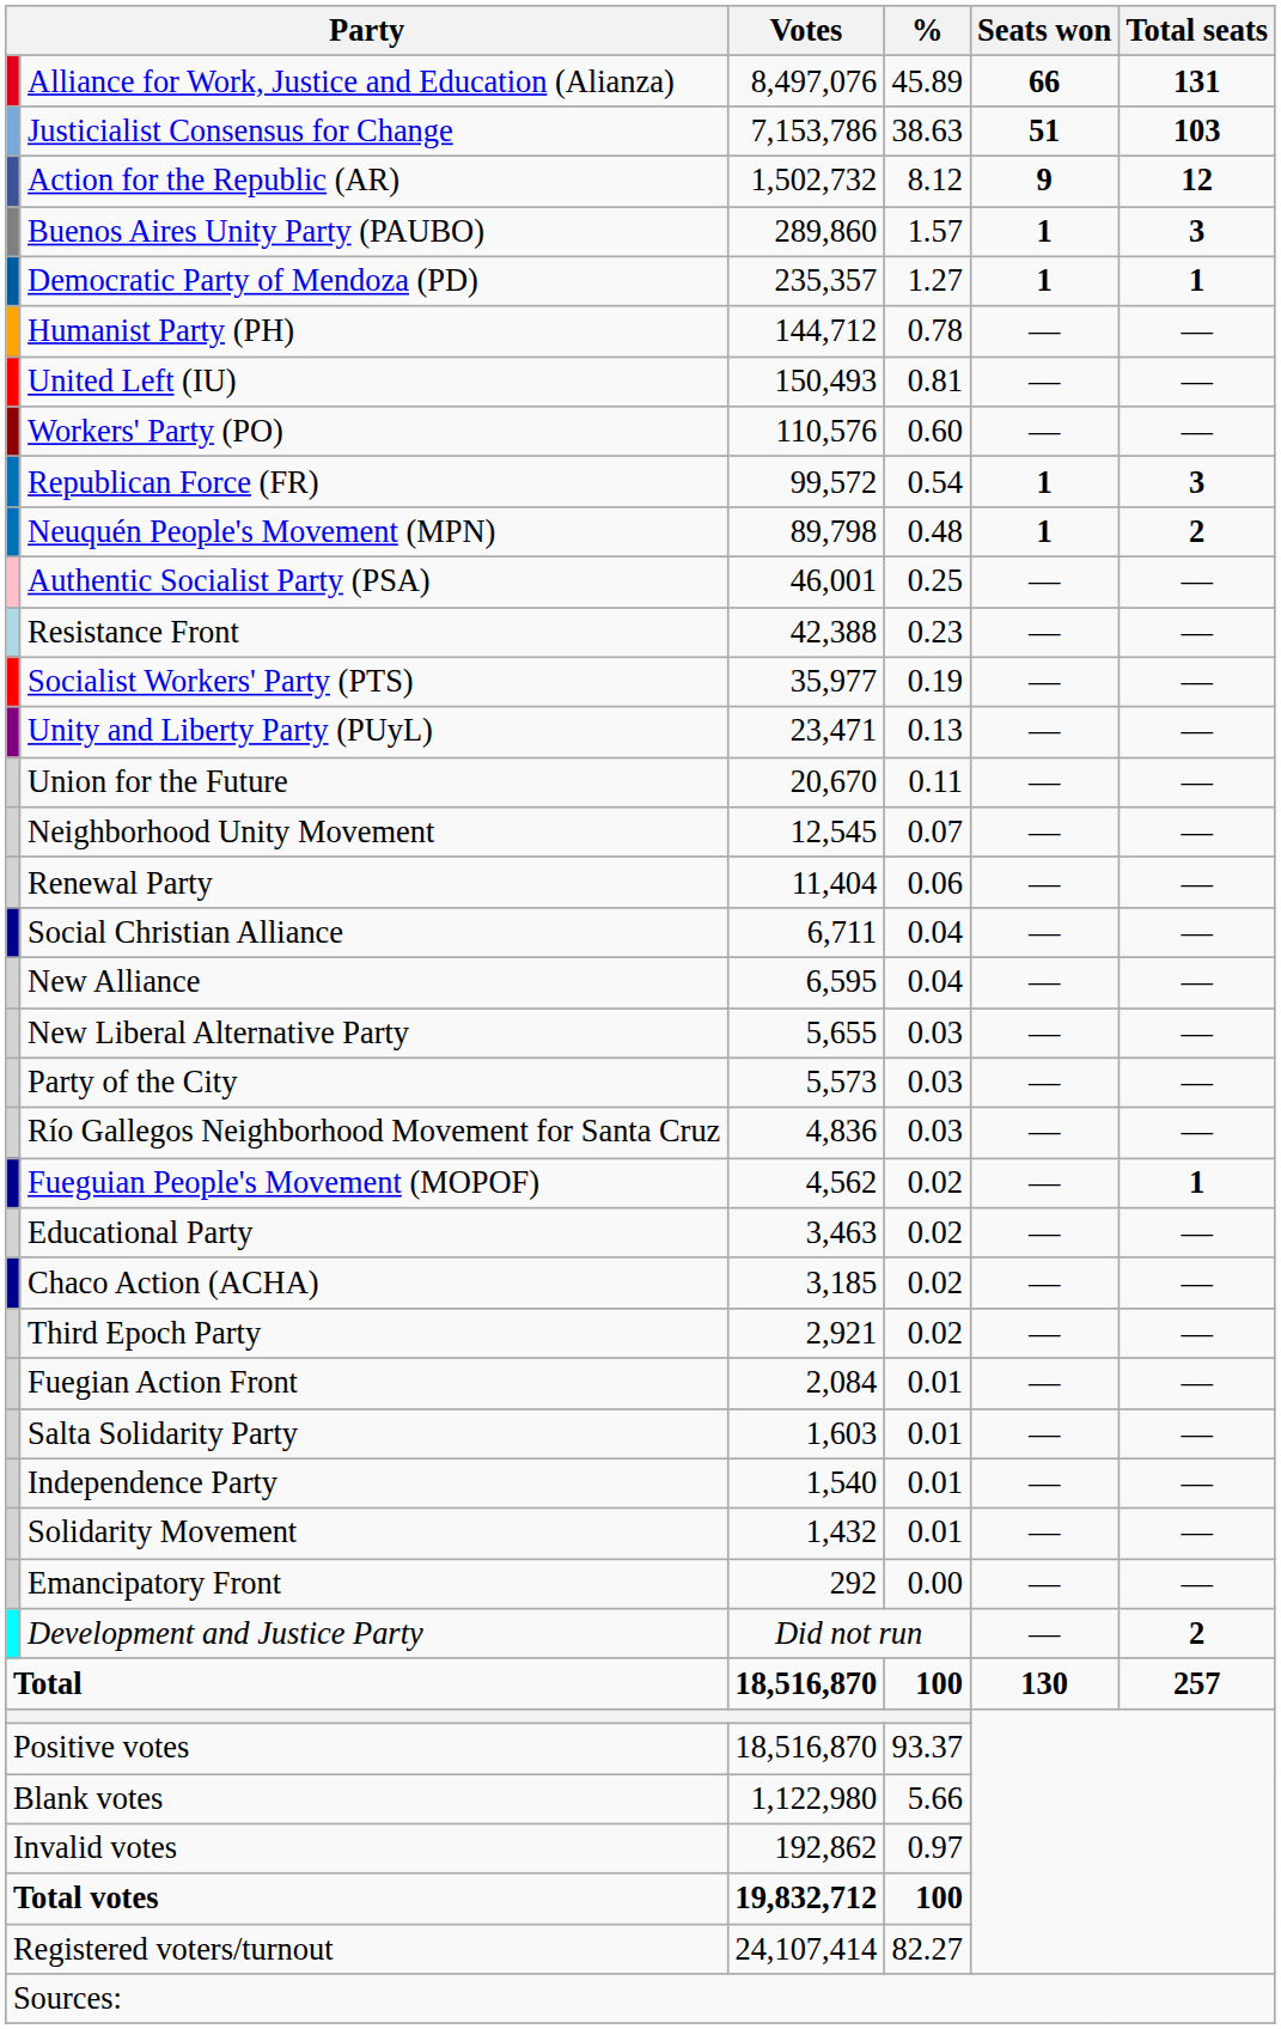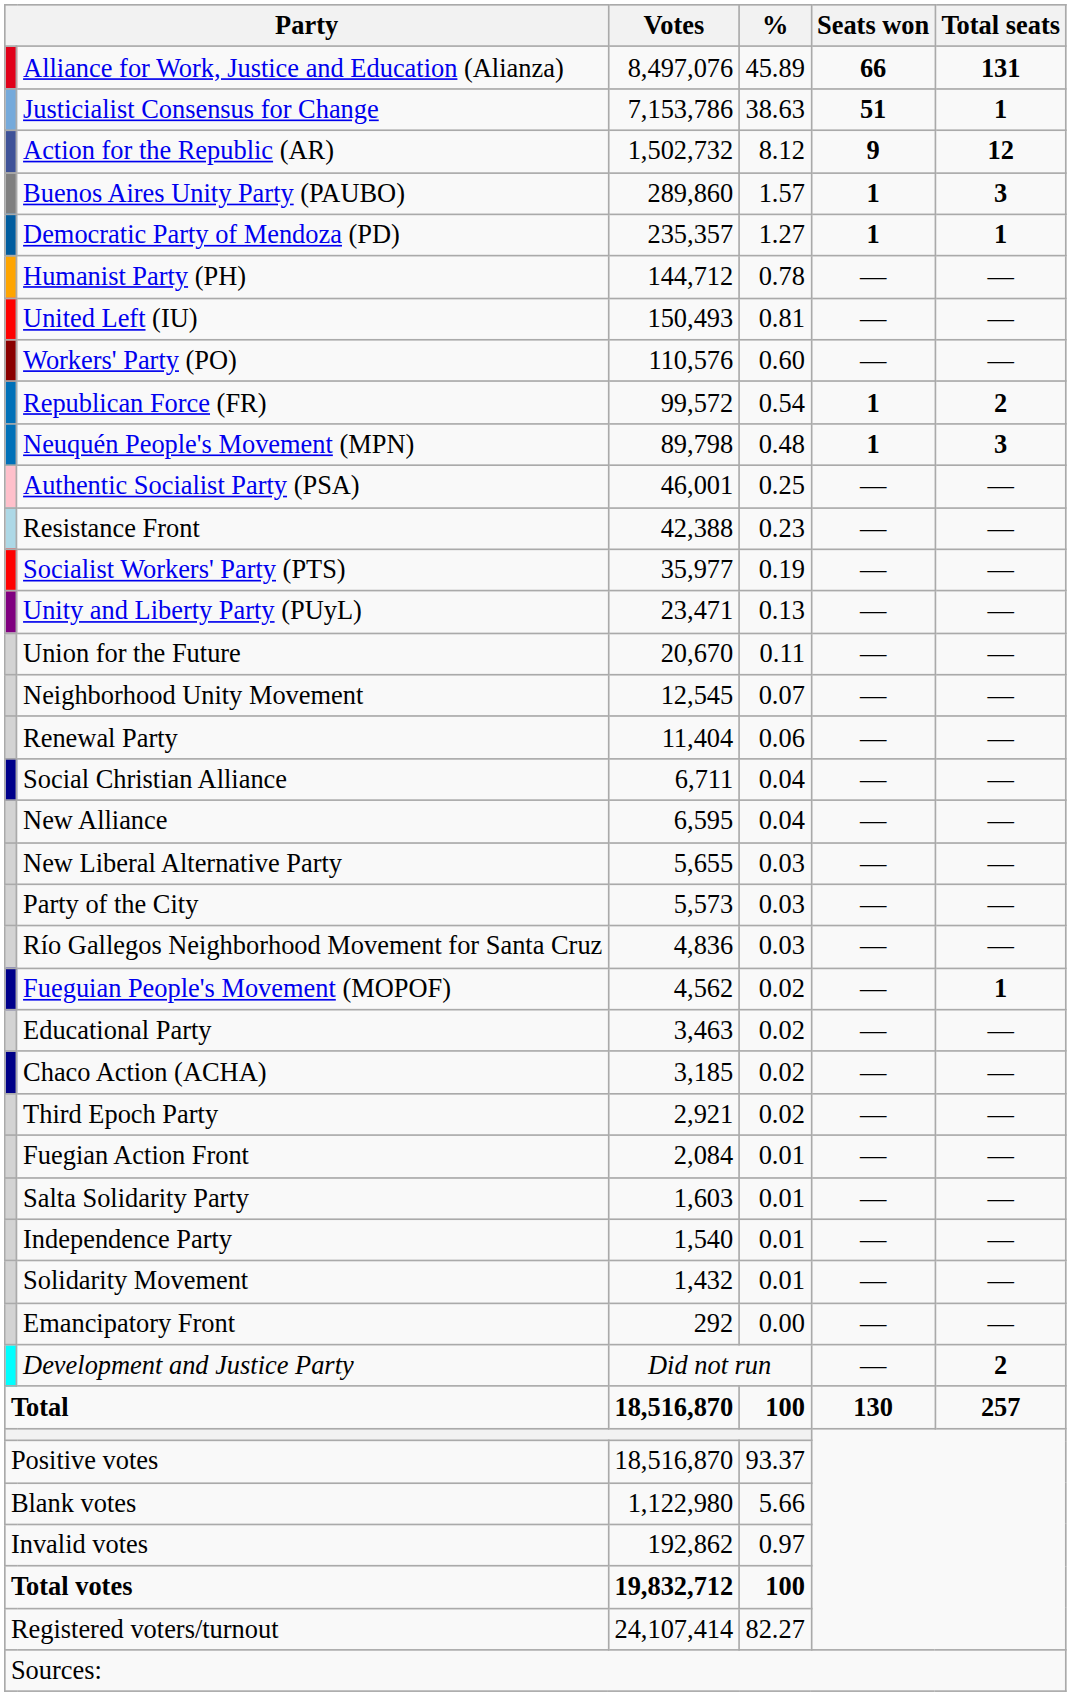 <table class="wikitable" style="text-align:right;">
 <tr>
 <th colspan=2>Party</th>
 <th>Votes</th>
 <th>%</th>
 <th>Seats won</th>
 <th>Total seats</th>
 </tr>
 <tr>
 <td bgcolor=#E10019></td>
 <td align=left><a href='#'>Alliance for Work, Justice and Education</a> (Alianza)</td>
 <td>8,497,076</td>
 <td>45.89</td>
 <td align=center><strong>66</strong></td>
 <td align=center><strong>131</strong></td>
 </tr>
 <tr>
 <td bgcolor=#75AADB></td>
 <td align=left><a href='#'>Justicialist Consensus for Change</a></td>
 <td>7,153,786</td>
 <td>38.63</td>
 <td align=center><strong>51</strong></td>
-<td align=center><strong>103</strong></td>
+<td align=center><strong>1</strong></td>
 </tr>
 <tr>
 <td bgcolor=#3E5298></td>
 <td align=left><a href='#'>Action for the Republic</a> (AR)</td>
 <td>1,502,732</td>
 <td>8.12</td>
 <td align=center><strong>9</strong></td>
 <td align=center><strong>12</strong></td>
 </tr>
 <tr>
 <td bgcolor=grey></td>
 <td align=left><a href='#'>Buenos Aires Unity Party</a> (PAUBO)</td>
 <td>289,860</td>
 <td>1.57</td>
 <td align=center><strong>1</strong></td>
 <td align=center><strong>3</strong></td>
 </tr>
 <tr>
 <td bgcolor=#005C9E></td>
 <td align=left><a href='#'>Democratic Party of Mendoza</a> (PD)</td>
 <td>235,357</td>
 <td>1.27</td>
 <td align=center><strong>1</strong></td>
 <td align=center><strong>1</strong></td>
 </tr>
 <tr>
 <td bgcolor=orange></td>
 <td align=left><a href='#'>Humanist Party</a> (PH)</td>
 <td>144,712</td>
 <td>0.78</td>
 <td align=center>—</td>
 <td align=center>—</td>
 </tr>
 <tr>
 <td bgcolor=red></td>
 <td align=left><a href='#'>United Left</a> (IU)</td>
 <td>150,493</td>
 <td>0.81</td>
 <td align=center>—</td>
 <td align=center>—</td>
 </tr>
 <tr>
 <td bgcolor=darkred></td>
 <td align=left><a href='#'>Workers' Party</a> (PO)</td>
 <td>110,576</td>
 <td>0.60</td>
 <td align=center>—</td>
 <td align=center>—</td>
 </tr>
 <tr>
 <td bgcolor=#0070B8></td>
 <td align=left><a href='#'>Republican Force</a> (FR)</td>
 <td>99,572</td>
 <td>0.54</td>
 <td align=center><strong>1</strong></td>
-<td align=center><strong>3</strong></td>
+<td align=center><strong>2</strong></td>
 </tr>
 <tr>
 <td bgcolor=#0070B8></td>
 <td align=left><a href='#'>Neuquén People's Movement</a> (MPN)</td>
 <td>89,798</td>
 <td>0.48</td>
 <td align=center><strong>1</strong></td>
-<td align=center><strong>2</strong></td>
+<td align=center><strong>3</strong></td>
 </tr>
 <tr>
 <td bgcolor=pink></td>
 <td align=left><a href='#'>Authentic Socialist Party</a> (PSA)</td>
 <td>46,001</td>
 <td>0.25</td>
 <td align=center>—</td>
 <td align=center>—</td>
 </tr>
 <tr>
 <td bgcolor=lightblue></td>
 <td align=left>Resistance Front</td>
 <td>42,388</td>
 <td>0.23</td>
 <td align=center>—</td>
 <td align=center>—</td>
 </tr>
 <tr>
 <td bgcolor=red></td>
 <td align=left><a href='#'>Socialist Workers' Party</a> (PTS)</td>
 <td>35,977</td>
 <td>0.19</td>
 <td align=center>—</td>
 <td align=center>—</td>
 </tr>
 <tr>
 <td bgcolor=purple></td>
 <td align=left><a href='#'>Unity and Liberty Party</a> (PUyL)</td>
 <td>23,471</td>
 <td>0.13</td>
 <td align=center>—</td>
 <td align=center>—</td>
 </tr>
 <tr>
 <td bgcolor=lightgrey></td>
 <td align=left>Union for the Future</td>
 <td>20,670</td>
 <td>0.11</td>
 <td align=center>—</td>
 <td align=center>—</td>
 </tr>
 <tr>
 <td bgcolor=lightgrey></td>
 <td align=left>Neighborhood Unity Movement</td>
 <td>12,545</td>
 <td>0.07</td>
 <td align=center>—</td>
 <td align=center>—</td>
 </tr>
 <tr>
 <td bgcolor=lightgrey></td>
 <td align=left>Renewal Party</td>
 <td>11,404</td>
 <td>0.06</td>
 <td align=center>—</td>
 <td align=center>—</td>
 </tr>
 <tr>
 <td bgcolor=darkblue></td>
 <td align=left>Social Christian Alliance</td>
 <td>6,711</td>
 <td>0.04</td>
 <td align=center>—</td>
 <td align=center>—</td>
 </tr>
 <tr>
 <td bgcolor=lightgrey></td>
 <td align=left>New Alliance</td>
 <td>6,595</td>
 <td>0.04</td>
 <td align=center>—</td>
 <td align=center>—</td>
 </tr>
 <tr>
 <td bgcolor=lightgrey></td>
 <td align=left>New Liberal Alternative Party</td>
 <td>5,655</td>
 <td>0.03</td>
 <td align=center>—</td>
 <td align=center>—</td>
 </tr>
 <tr>
 <td bgcolor=lightgrey></td>
 <td align=left>Party of the City</td>
 <td>5,573</td>
 <td>0.03</td>
 <td align=center>—</td>
 <td align=center>—</td>
 </tr>
 <tr>
 <td bgcolor=lightgrey></td>
 <td align=left>Río Gallegos Neighborhood Movement for Santa Cruz</td>
 <td>4,836</td>
 <td>0.03</td>
 <td align=center>—</td>
 <td align=center>—</td>
 </tr>
 <tr>
 <td bgcolor=darkblue></td>
 <td align=left><a href='#'>Fueguian People's Movement</a> (MOPOF)</td>
 <td>4,562</td>
 <td>0.02</td>
 <td align=center>—</td>
 <td align=center><strong>1</strong></td>
 </tr>
 <tr>
 <td bgcolor=lightgrey></td>
 <td align=left>Educational Party</td>
 <td>3,463</td>
 <td>0.02</td>
 <td align=center>—</td>
 <td align=center>—</td>
 </tr>
 <tr>
 <td bgcolor=#000088></td>
 <td align=left>Chaco Action (ACHA)</td>
 <td>3,185</td>
 <td>0.02</td>
 <td align=center>—</td>
 <td align=center>—</td>
 </tr>
 <tr>
 <td bgcolor=lightgrey></td>
 <td align=left>Third Epoch Party</td>
 <td>2,921</td>
 <td>0.02</td>
 <td align=center>—</td>
 <td align=center>—</td>
 </tr>
 <tr>
 <td bgcolor=lightgrey></td>
 <td align=left>Fuegian Action Front</td>
 <td>2,084</td>
 <td>0.01</td>
 <td align=center>—</td>
 <td align=center>—</td>
 </tr>
 <tr>
 <td bgcolor=lightgrey></td>
 <td align=left>Salta Solidarity Party</td>
 <td>1,603</td>
 <td>0.01</td>
 <td align=center>—</td>
 <td align=center>—</td>
 </tr>
 <tr>
 <td bgcolor=lightgrey></td>
 <td align=left>Independence Party</td>
 <td>1,540</td>
 <td>0.01</td>
 <td align=center>—</td>
 <td align=center>—</td>
 </tr>
 <tr>
 <td bgcolor=lightgrey></td>
 <td align=left>Solidarity Movement</td>
 <td>1,432</td>
 <td>0.01</td>
 <td align=center>—</td>
 <td align=center>—</td>
 </tr>
 <tr>
 <td bgcolor=lightgrey></td>
 <td align=left>Emancipatory Front</td>
 <td>292</td>
 <td>0.00</td>
 <td align=center>—</td>
 <td align=center>—</td>
 </tr>
 <tr>
 <td bgcolor=#00FFFF></td>
 <td align=left><em>Development and Justice Party</em></td>
 <td colspan=2 align=center><em>Did not run</em></td>
 <td align=center>—</td>
 <td align=center><strong>2</strong></td>
 </tr>
 <tr style="font-weight:bold">
 <td colspan=2 align=left>Total</td>
 <td>18,516,870</td>
 <td>100</td>
 <td align=center><strong>130</strong></td>
 <td align=center><strong>257</strong></td>
 </tr>
 <tr>
 <th colspan=4></th>
 <td rowspan=6 colspan=2></td>
 </tr>
 <tr>
 <td align=left colspan=2>Positive votes</td>
 <td>18,516,870</td>
 <td>93.37</td>
 </tr>
 <tr>
 <td align=left colspan=2>Blank votes</td>
 <td>1,122,980</td>
 <td>5.66</td>
 </tr>
 <tr>
 <td align=left colspan=2>Invalid votes</td>
 <td>192,862</td>
 <td>0.97</td>
 </tr>
 <tr style="font-weight:bold">
 <td align=left colspan=2>Total votes</td>
 <td>19,832,712</td>
 <td>100</td>
 </tr>
 <tr>
 <td align=left colspan=2>Registered voters/turnout</td>
 <td>24,107,414</td>
 <td>82.27</td>
 </tr>
 <tr>
 <td colspan=6 align=left>Sources:</td>
 </tr>
 </table>
